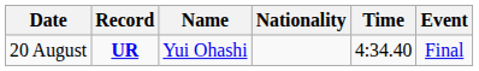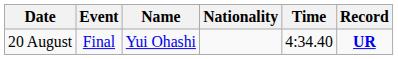 <table class="wikitable" style=text-align:center>
 <tr>
 <th>Date</th>
-<th>Record</th>
+<th>Event</th>
 <th>Name</th>
 <th>Nationality</th>
 <th>Time</th>
-<th>Event</th>
+<th>Record</th>
 </tr>
 <tr>
 <td>20 August</td>
-<td><strong><a href='#'>UR</a></strong></td>
+<td><a href='#'>Final</a></td>
 <td align=left><a href='#'>Yui Ohashi</a></td>
 <td align=left></td>
 <td>4:34.40</td>
-<td><a href='#'>Final</a></td>
+<td><strong><a href='#'>UR</a></strong></td>
 </tr>
 </table>
